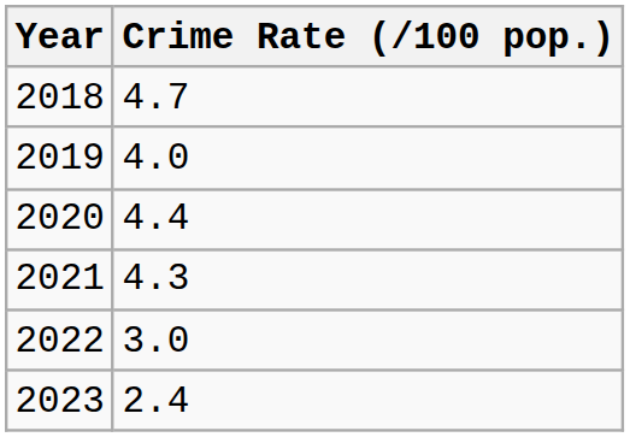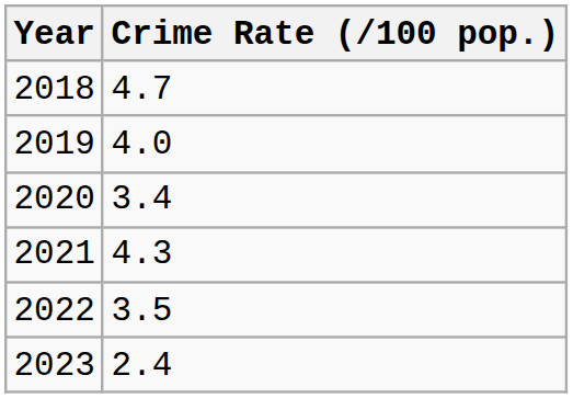 <table class="wikitable">
 <tr>
 <th>Year</th>
 <th>Crime Rate (/100 pop.)</th>
 </tr>
 <tr>
 <td>2018</td>
 <td>4.7</td>
 </tr>
 <tr>
 <td>2019</td>
 <td>4.0</td>
 </tr>
 <tr>
 <td>2020</td>
-<td>4.4</td>
+<td>3.4</td>
 </tr>
 <tr>
 <td>2021</td>
 <td>4.3</td>
 </tr>
 <tr>
 <td>2022</td>
-<td>3.0</td>
+<td>3.5</td>
 </tr>
 <tr>
 <td>2023</td>
 <td>2.4</td>
 </tr>
 </table>
